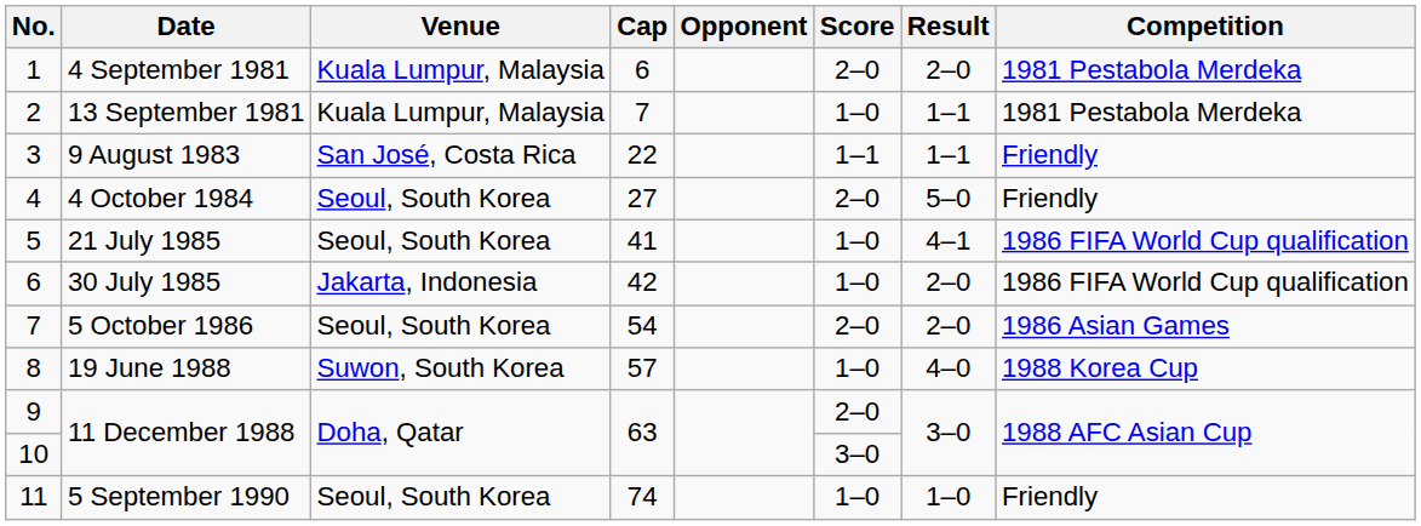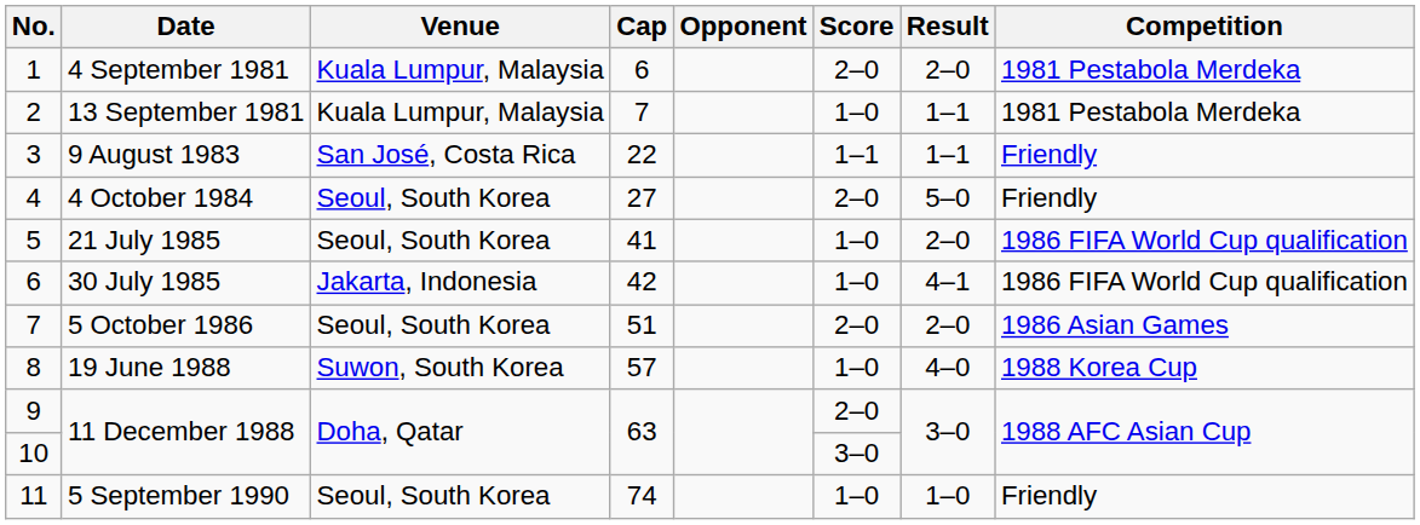 <table class="wikitable sortable">
 <tr>
 <th>No.</th>
 <th>Date</th>
 <th>Venue</th>
 <th>Cap</th>
 <th>Opponent</th>
 <th>Score</th>
 <th>Result</th>
 <th>Competition</th>
 </tr>
 <tr>
 <td align="center">1</td>
 <td>4 September 1981</td>
 <td><a href='#'>Kuala Lumpur</a>, Malaysia</td>
 <td align="center">6</td>
 <td></td>
 <td align="center">2–0</td>
 <td align="center">2–0</td>
 <td><a href='#'>1981 Pestabola Merdeka</a></td>
 </tr>
 <tr>
 <td align="center">2</td>
 <td>13 September 1981</td>
 <td>Kuala Lumpur, Malaysia</td>
 <td align="center">7</td>
 <td></td>
 <td align="center">1–0</td>
 <td align="center">1–1</td>
 <td>1981 Pestabola Merdeka</td>
 </tr>
 <tr>
 <td align="center">3</td>
 <td>9 August 1983</td>
 <td><a href='#'>San José</a>, Costa Rica</td>
 <td align="center">22</td>
 <td></td>
 <td align="center">1–1</td>
 <td align="center">1–1</td>
 <td><a href='#'>Friendly</a></td>
 </tr>
 <tr>
 <td align="center">4</td>
 <td>4 October 1984</td>
 <td><a href='#'>Seoul</a>, South Korea</td>
 <td align="center">27</td>
 <td></td>
 <td align="center">2–0</td>
 <td align="center">5–0</td>
 <td>Friendly</td>
 </tr>
 <tr>
 <td align="center">5</td>
 <td>21 July 1985</td>
 <td>Seoul, South Korea</td>
 <td align="center">41</td>
 <td></td>
 <td align="center">1–0</td>
-<td align="center">4–1</td>
+<td align="center">2–0</td>
 <td><a href='#'>1986 FIFA World Cup qualification</a></td>
 </tr>
 <tr>
 <td align="center">6</td>
 <td>30 July 1985</td>
 <td><a href='#'>Jakarta</a>, Indonesia</td>
 <td align="center">42</td>
 <td></td>
 <td align="center">1–0</td>
-<td align="center">2–0</td>
+<td align="center">4–1</td>
 <td>1986 FIFA World Cup qualification</td>
 </tr>
 <tr>
 <td align="center">7</td>
 <td>5 October 1986</td>
 <td>Seoul, South Korea</td>
-<td align="center">54</td>
+<td align="center">51</td>
 <td></td>
 <td align="center">2–0</td>
 <td align="center">2–0</td>
 <td><a href='#'>1986 Asian Games</a></td>
 </tr>
 <tr>
 <td align="center">8</td>
 <td>19 June 1988</td>
 <td><a href='#'>Suwon</a>, South Korea</td>
 <td align="center">57</td>
 <td></td>
 <td align="center">1–0</td>
 <td align="center">4–0</td>
 <td><a href='#'>1988 Korea Cup</a></td>
 </tr>
 <tr>
 <td align="center">9</td>
 <td rowspan="2">11 December 1988</td>
 <td rowspan="2"><a href='#'>Doha</a>, Qatar</td>
 <td rowspan="2" align="center">63</td>
 <td rowspan="2"></td>
 <td align="center">2–0</td>
 <td rowspan="2" align="center">3–0</td>
 <td rowspan="2"><a href='#'>1988 AFC Asian Cup</a></td>
 </tr>
 <tr>
 <td align="center">10</td>
 <td align="center">3–0</td>
 </tr>
 <tr>
 <td align="center">11</td>
 <td>5 September 1990</td>
 <td>Seoul, South Korea</td>
 <td align="center">74</td>
 <td></td>
 <td align="center">1–0</td>
 <td align="center">1–0</td>
 <td>Friendly</td>
 </tr>
 </table>
